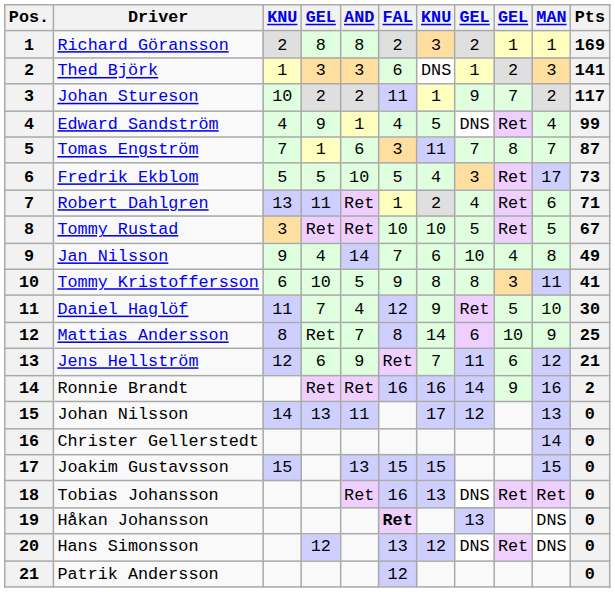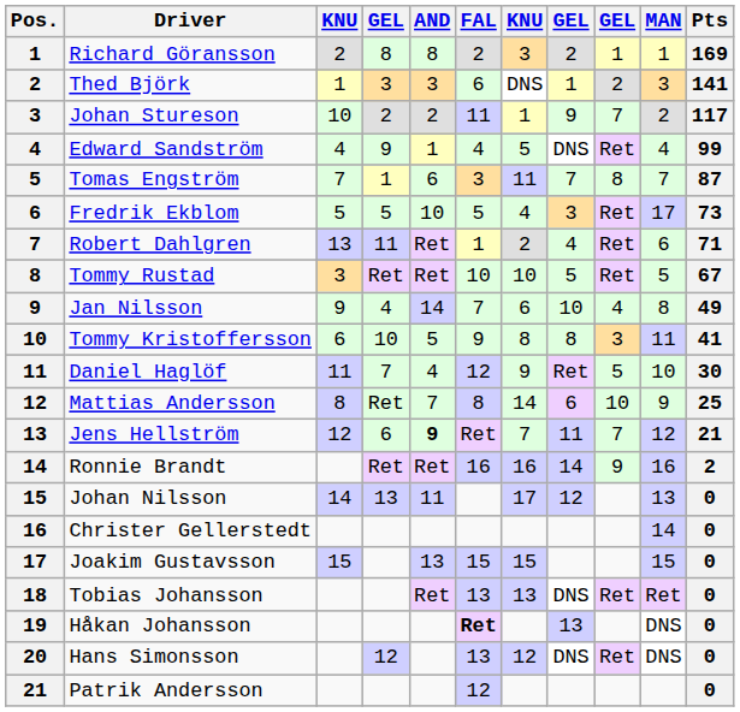 <table class="wikitable" style="font-size:85%; text-align:center">
 <tr valign="top">
 <th valign="middle">Pos.</th>
 <th valign="middle">Driver</th>
 <th colspan="1"><a href='#'>KNU</a><br></th>
 <th colspan="1"><a href='#'>GEL</a><br></th>
 <th colspan="1"><a href='#'>AND</a><br></th>
 <th colspan="1"><a href='#'>FAL</a><br></th>
 <th colspan="1"><a href='#'>KNU</a><br></th>
 <th colspan="1"><a href='#'>GEL</a><br></th>
 <th colspan="1"><a href='#'>GEL</a><br></th>
 <th colspan="1"><a href='#'>MAN</a><br></th>
 <th valign="middle">Pts</th>
 </tr>
 <tr>
 <th>1</th>
 <td align="left"> <a href='#'>Richard Göransson</a></td>
 <td style="background:#DFDFDF;">2</td>
 <td style="background:#DFFFDF;">8</td>
 <td style="background:#DFFFDF;">8</td>
 <td style="background:#DFDFDF;">2</td>
 <td style="background:#FFDF9F;">3</td>
 <td style="background:#DFDFDF;">2</td>
 <td style="background:#FFFFBF;">1</td>
 <td style="background:#FFFFBF;">1</td>
 <th>169</th>
 </tr>
 <tr>
 <th>2</th>
 <td align="left"> <a href='#'>Thed Björk</a></td>
 <td style="background:#FFFFBF;">1</td>
 <td style="background:#FFDF9F;">3</td>
 <td style="background:#FFDF9F;">3</td>
 <td style="background:#DFFFDF;">6</td>
 <td style="background:#FFFFFF;">DNS</td>
 <td style="background:#FFFFBF;">1</td>
 <td style="background:#DFDFDF;">2</td>
 <td style="background:#FFDF9F;">3</td>
 <th>141</th>
 </tr>
 <tr>
 <th>3</th>
 <td align="left"> <a href='#'>Johan Stureson</a></td>
 <td style="background:#DFFFDF;">10</td>
 <td style="background:#DFDFDF;">2</td>
 <td style="background:#DFDFDF;">2</td>
 <td style="background:#CFCFFF;">11</td>
 <td style="background:#FFFFBF;">1</td>
 <td style="background:#DFFFDF;">9</td>
 <td style="background:#DFFFDF;">7</td>
 <td style="background:#DFDFDF;">2</td>
 <th>117</th>
 </tr>
 <tr>
 <th>4</th>
 <td align="left"> <a href='#'>Edward Sandström</a></td>
 <td style="background:#DFFFDF;">4</td>
 <td style="background:#DFFFDF;">9</td>
 <td style="background:#FFFFBF;">1</td>
 <td style="background:#DFFFDF;">4</td>
 <td style="background:#DFFFDF;">5</td>
 <td style="background:#FFFFFF;">DNS</td>
 <td style="background:#EFCFFF;">Ret</td>
 <td style="background:#DFFFDF;">4</td>
 <th>99</th>
 </tr>
 <tr>
 <th>5</th>
 <td align="left"> <a href='#'>Tomas Engström</a></td>
 <td style="background:#DFFFDF;">7</td>
 <td style="background:#FFFFBF;">1</td>
 <td style="background:#DFFFDF;">6</td>
 <td style="background:#FFDF9F;">3</td>
 <td style="background:#CFCFFF;">11</td>
 <td style="background:#DFFFDF;">7</td>
 <td style="background:#DFFFDF;">8</td>
 <td style="background:#DFFFDF;">7</td>
 <th>87</th>
 </tr>
 <tr>
 <th>6</th>
 <td align="left"> <a href='#'>Fredrik Ekblom</a></td>
 <td style="background:#DFFFDF;">5</td>
 <td style="background:#DFFFDF;">5</td>
 <td style="background:#DFFFDF;">10</td>
 <td style="background:#DFFFDF;">5</td>
 <td style="background:#DFFFDF;">4</td>
 <td style="background:#FFDF9F;">3</td>
 <td style="background:#EFCFFF;">Ret</td>
 <td style="background:#CFCFFF;">17</td>
 <th>73</th>
 </tr>
 <tr>
 <th>7</th>
 <td align="left"> <a href='#'>Robert Dahlgren</a></td>
 <td style="background:#CFCFFF;">13</td>
 <td style="background:#CFCFFF;">11</td>
 <td style="background:#EFCFFF;">Ret</td>
 <td style="background:#FFFFBF;">1</td>
 <td style="background:#DFDFDF;">2</td>
 <td style="background:#DFFFDF;">4</td>
 <td style="background:#EFCFFF;">Ret</td>
 <td style="background:#DFFFDF;">6</td>
 <th>71</th>
 </tr>
 <tr>
 <th>8</th>
 <td align="left"> <a href='#'>Tommy Rustad</a></td>
 <td style="background:#FFDF9F;">3</td>
 <td style="background:#EFCFFF;">Ret</td>
 <td style="background:#EFCFFF;">Ret</td>
 <td style="background:#DFFFDF;">10</td>
 <td style="background:#DFFFDF;">10</td>
 <td style="background:#DFFFDF;">5</td>
 <td style="background:#EFCFFF;">Ret</td>
 <td style="background:#DFFFDF;">5</td>
 <th>67</th>
 </tr>
 <tr>
 <th>9</th>
 <td align="left"> <a href='#'>Jan Nilsson</a></td>
 <td style="background:#DFFFDF;">9</td>
 <td style="background:#DFFFDF;">4</td>
 <td style="background:#CFCFFF;">14</td>
 <td style="background:#DFFFDF;">7</td>
 <td style="background:#DFFFDF;">6</td>
 <td style="background:#DFFFDF;">10</td>
 <td style="background:#DFFFDF;">4</td>
 <td style="background:#DFFFDF;">8</td>
 <th>49</th>
 </tr>
 <tr>
 <th>10</th>
 <td align="left"> <a href='#'>Tommy Kristoffersson</a></td>
 <td style="background:#DFFFDF;">6</td>
 <td style="background:#DFFFDF;">10</td>
 <td style="background:#DFFFDF;">5</td>
 <td style="background:#DFFFDF;">9</td>
 <td style="background:#DFFFDF;">8</td>
 <td style="background:#DFFFDF;">8</td>
 <td style="background:#FFDF9F;">3</td>
 <td style="background:#CFCFFF;">11</td>
 <th>41</th>
 </tr>
 <tr>
 <th>11</th>
 <td align="left"> <a href='#'>Daniel Haglöf</a></td>
 <td style="background:#CFCFFF;">11</td>
 <td style="background:#DFFFDF;">7</td>
 <td style="background:#DFFFDF;">4</td>
 <td style="background:#CFCFFF;">12</td>
 <td style="background:#DFFFDF;">9</td>
 <td style="background:#EFCFFF;">Ret</td>
 <td style="background:#DFFFDF;">5</td>
 <td style="background:#DFFFDF;">10</td>
 <th>30</th>
 </tr>
 <tr>
 <th>12</th>
 <td align="left"> <a href='#'>Mattias Andersson</a></td>
 <td style="background:#CFCFFF;">8</td>
 <td style="background:#DFFFDF;">Ret</td>
 <td style="background:#DFFFDF;">7</td>
 <td style="background:#CFCFFF;">8</td>
 <td style="background:#DFFFDF;">14</td>
 <td style="background:#EFCFFF;">6</td>
 <td style="background:#DFFFDF;">10</td>
 <td style="background:#DFFFDF;">9</td>
 <th>25</th>
 </tr>
 <tr>
 <th>13</th>
 <td align="left"> <a href='#'>Jens Hellström</a></td>
 <td style="background:#CFCFFF;">12</td>
 <td style="background:#DFFFDF;">6</td>
-<td style="background:#DFFFDF;">9</td>
+<td style="background:#DFFFDF;"><strong>9</strong></td>
 <td style="background:#EFCFFF;">Ret</td>
 <td style="background:#DFFFDF;">7</td>
 <td style="background:#CFCFFF;">11</td>
-<td style="background:#DFFFDF;">6</td>
+<td style="background:#DFFFDF;">7</td>
 <td style="background:#CFCFFF;">12</td>
 <th>21</th>
 </tr>
 <tr>
 <th>14</th>
 <td align="left"> Ronnie Brandt</td>
 <td></td>
 <td style="background:#EFCFFF;">Ret</td>
 <td style="background:#EFCFFF;">Ret</td>
 <td style="background:#CFCFFF;">16</td>
 <td style="background:#CFCFFF;">16</td>
 <td style="background:#CFCFFF;">14</td>
 <td style="background:#DFFFDF;">9</td>
 <td style="background:#CFCFFF;">16</td>
 <th>2</th>
 </tr>
 <tr>
 <th>15</th>
 <td align="left"> Johan Nilsson</td>
 <td style="background:#CFCFFF;">14</td>
 <td style="background:#CFCFFF;">13</td>
 <td style="background:#CFCFFF;">11</td>
 <td></td>
 <td style="background:#CFCFFF;">17</td>
 <td style="background:#CFCFFF;">12</td>
 <td></td>
 <td style="background:#CFCFFF;">13</td>
 <th>0</th>
 </tr>
 <tr>
 <th>16</th>
 <td align="left"> Christer Gellerstedt</td>
 <td></td>
 <td></td>
 <td></td>
 <td></td>
 <td></td>
 <td></td>
 <td></td>
 <td style="background:#CFCFFF;">14</td>
 <th>0</th>
 </tr>
 <tr>
 <th>17</th>
 <td align="left"> Joakim Gustavsson</td>
 <td style="background:#CFCFFF;">15</td>
 <td></td>
 <td style="background:#CFCFFF;">13</td>
 <td style="background:#CFCFFF;">15</td>
 <td style="background:#CFCFFF;">15</td>
 <td></td>
 <td></td>
 <td style="background:#CFCFFF;">15</td>
 <th>0</th>
 </tr>
 <tr>
 <th>18</th>
 <td align="left"> Tobias Johansson</td>
 <td></td>
 <td></td>
 <td style="background:#EFCFFF;">Ret</td>
-<td style="background:#CFCFFF;">16</td>
+<td style="background:#CFCFFF;">13</td>
 <td style="background:#CFCFFF;">13</td>
 <td style="background:#FFFFFF;">DNS</td>
 <td style="background:#EFCFFF;">Ret</td>
 <td style="background:#EFCFFF;">Ret</td>
 <th>0</th>
 </tr>
 <tr>
 <th>19</th>
 <td align="left"> Håkan Johansson</td>
 <td></td>
 <td></td>
 <td></td>
 <td style="background:#EFCFFF;"><strong>Ret</strong></td>
 <td></td>
 <td style="background:#CFCFFF;">13</td>
 <td></td>
 <td style="background:#FFFFFF;">DNS</td>
 <th>0</th>
 </tr>
 <tr>
 <th>20</th>
 <td align="left"> Hans Simonsson</td>
 <td></td>
 <td style="background:#CFCFFF;">12</td>
 <td></td>
 <td style="background:#CFCFFF;">13</td>
 <td style="background:#CFCFFF;">12</td>
 <td style="background:#FFFFFF;">DNS</td>
 <td style="background:#EFCFFF;">Ret</td>
 <td style="background:#FFFFFF;">DNS</td>
 <th>0</th>
 </tr>
 <tr>
 <th>21</th>
 <td align="left"> Patrik Andersson</td>
 <td></td>
 <td></td>
 <td></td>
 <td style="background:#CFCFFF;">12</td>
 <td></td>
 <td></td>
 <td></td>
 <td></td>
 <th>0</th>
 </tr>
 </table>
